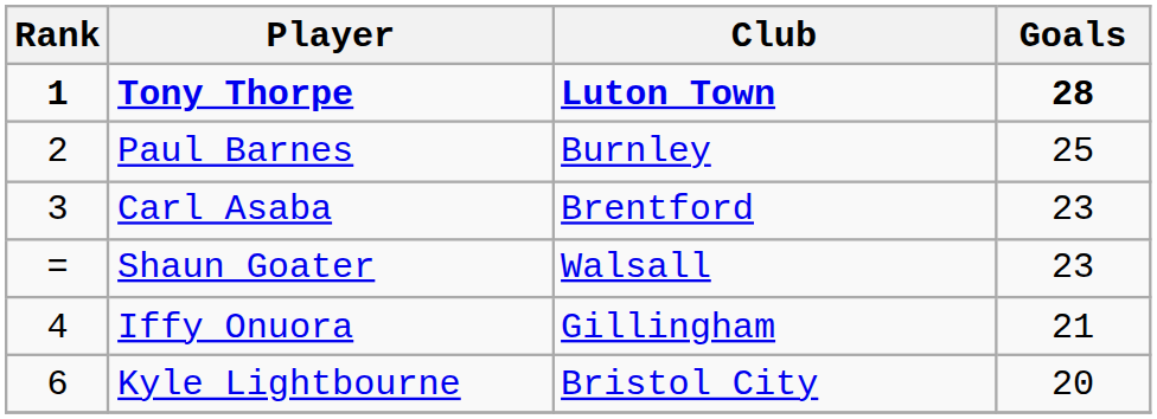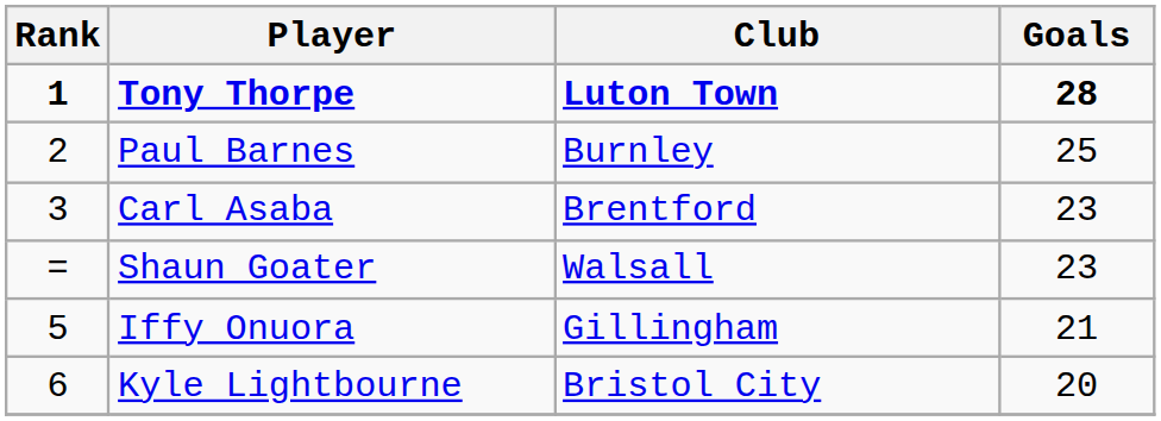 <table class="wikitable" style="text-align: center;">
 <tr>
 <th width=20>Rank</th>
 <th width=155>Player</th>
 <th width=155>Club</th>
 <th width=50>Goals</th>
 </tr>
 <tr>
 <td><strong>1</strong></td>
 <td align=left> <strong><a href='#'>Tony Thorpe</a></strong></td>
 <td align=left><strong><a href='#'>Luton Town</a></strong></td>
 <td><strong>28</strong></td>
 </tr>
 <tr>
 <td>2</td>
 <td align=left> <a href='#'>Paul Barnes</a></td>
 <td align=left><a href='#'>Burnley</a></td>
 <td>25</td>
 </tr>
 <tr>
 <td>3</td>
 <td align=left> <a href='#'>Carl Asaba</a></td>
 <td align=left><a href='#'>Brentford</a></td>
 <td>23</td>
 </tr>
 <tr>
 <td>=</td>
 <td align=left> <a href='#'>Shaun Goater</a></td>
 <td align=left><a href='#'>Walsall</a></td>
 <td>23</td>
 </tr>
 <tr>
-<td>4</td>
+<td>5</td>
 <td align=left> <a href='#'>Iffy Onuora</a></td>
 <td align=left><a href='#'>Gillingham</a></td>
 <td>21</td>
 </tr>
 <tr>
 <td>6</td>
 <td align=left> <a href='#'>Kyle Lightbourne</a></td>
 <td align=left><a href='#'>Bristol City</a></td>
 <td>20</td>
 </tr>
 <tr>
 </tr>
 </table>
